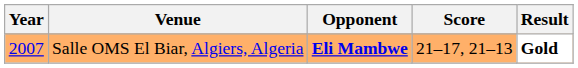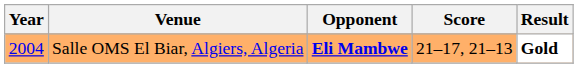 <table class="sortable wikitable" style="font-size: 90%;">
 <tr>
 <th>Year</th>
 <th>Venue</th>
 <th>Opponent</th>
 <th>Score</th>
 <th>Result</th>
 </tr>
 <tr style="background:#FFB069">
-<td align="center"><a href='#'>2007</a></td>
+<td align="center"><a href='#'>2004</a></td>
 <td align="left">Salle OMS El Biar, <a href='#'>Algiers, Algeria</a></td>
 <td align="left"><strong> <a href='#'>Eli Mambwe</a></strong></td>
 <td align="left">21–17, 21–13</td>
 <td style="text-align:left; background:white"> <strong>Gold</strong></td>
 </tr>
 </table>
